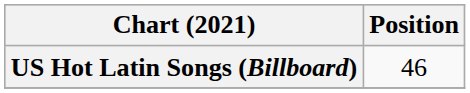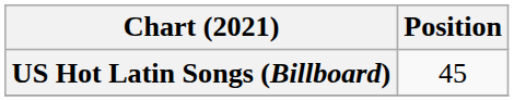 <table class="wikitable plainrowheaders" style="text-align:center">
 <tr>
 <th scope="col">Chart (2021)</th>
 <th scope="col">Position</th>
 </tr>
 <tr>
 <th scope="row">US Hot Latin Songs (<em>Billboard</em>)</th>
-<td>46</td>
+<td>45</td>
 </tr>
 <tr>
 </tr>
 </table>
